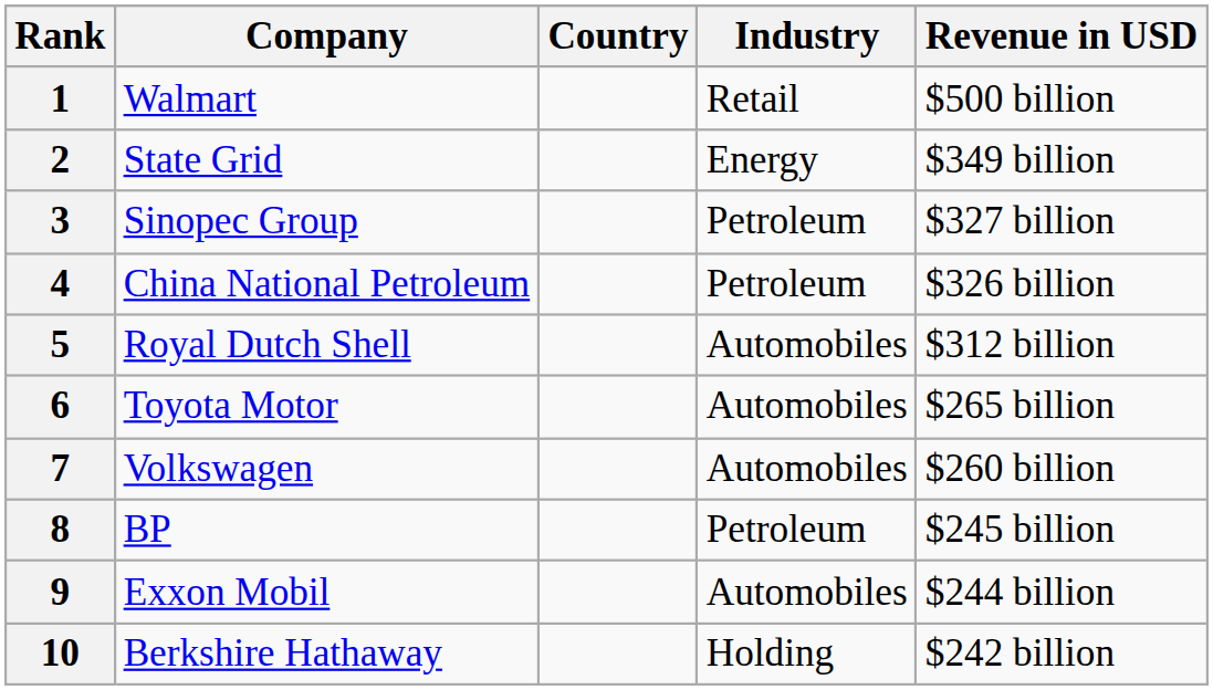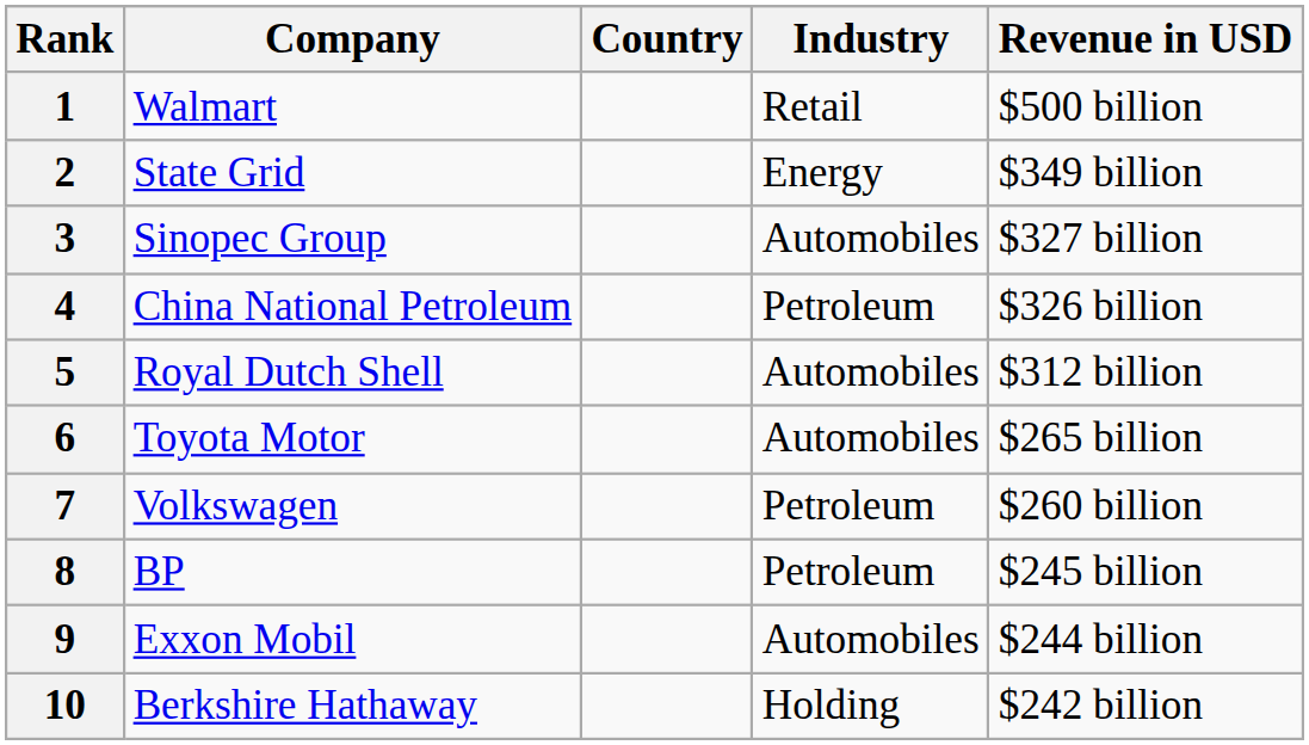 <table class="wikitable sortable plainrowheaders">
 <tr>
 </tr>
 <tr>
 <th scope="col">Rank</th>
 <th scope="col">Company</th>
 <th scope="col">Country</th>
 <th scope="col">Industry</th>
 <th scope="col">Revenue in USD</th>
 </tr>
 <tr>
 <th scope="row">1</th>
 <td><a href='#'>Walmart</a></td>
 <td></td>
 <td>Retail</td>
 <td>$500 billion</td>
 </tr>
 <tr>
 <th scope="row">2</th>
 <td><a href='#'>State Grid</a></td>
 <td></td>
 <td>Energy</td>
 <td>$349 billion</td>
 </tr>
 <tr>
 <th scope="row">3</th>
 <td><a href='#'>Sinopec Group</a></td>
 <td></td>
-<td>Petroleum</td>
+<td>Automobiles</td>
 <td>$327 billion</td>
 </tr>
 <tr>
 <th scope="row">4</th>
 <td><a href='#'>China National Petroleum</a></td>
 <td></td>
 <td>Petroleum</td>
 <td>$326 billion</td>
 </tr>
 <tr>
 <th scope="row">5</th>
 <td><a href='#'>Royal Dutch Shell</a></td>
 <td> </td>
 <td>Automobiles</td>
 <td>$312 billion</td>
 </tr>
 <tr>
 <th scope="row">6</th>
 <td><a href='#'>Toyota Motor</a></td>
 <td></td>
 <td>Automobiles</td>
 <td>$265 billion</td>
 </tr>
 <tr>
 <th scope="row">7</th>
 <td><a href='#'>Volkswagen</a></td>
 <td></td>
-<td>Automobiles</td>
+<td>Petroleum</td>
 <td>$260 billion</td>
 </tr>
 <tr>
 <th scope="row">8</th>
 <td><a href='#'>BP</a></td>
 <td></td>
 <td>Petroleum</td>
 <td>$245 billion</td>
 </tr>
 <tr>
 <th scope="row">9</th>
 <td><a href='#'>Exxon Mobil</a></td>
 <td></td>
 <td>Automobiles</td>
 <td>$244 billion</td>
 </tr>
 <tr>
 <th scope="row">10</th>
 <td><a href='#'>Berkshire Hathaway</a></td>
 <td></td>
 <td>Holding</td>
 <td>$242 billion</td>
 </tr>
 </table>
